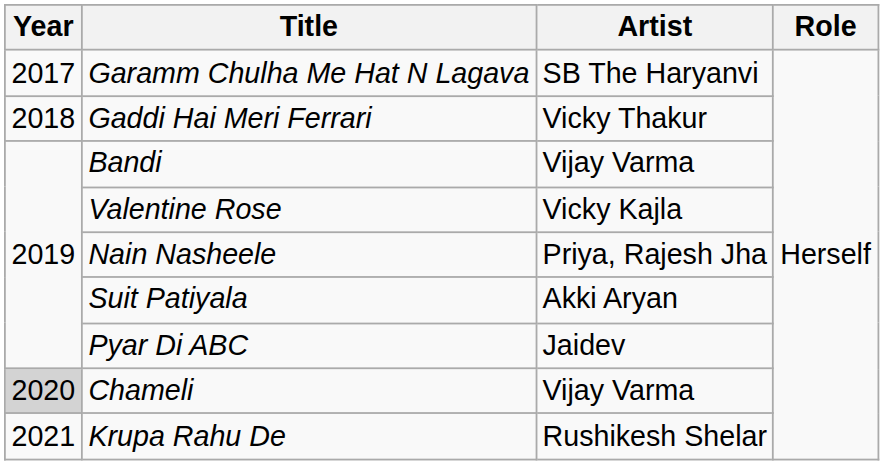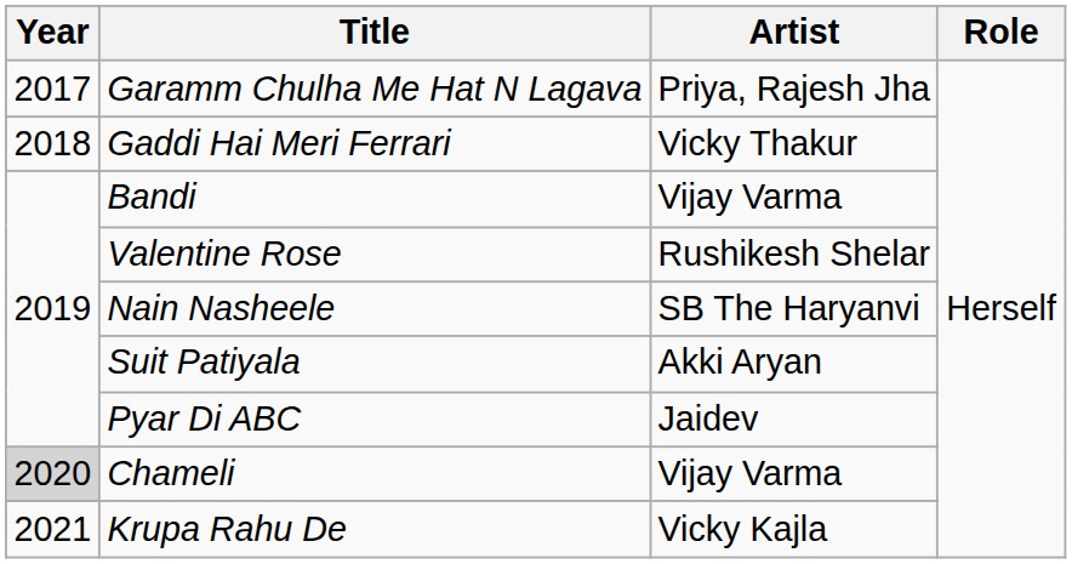 <table class="wikitable sortable">
 <tr>
 <th>Year</th>
 <th>Title</th>
 <th>Artist</th>
 <th>Role</th>
 </tr>
 <tr>
 <td>2017</td>
 <td><em>Garamm Chulha Me Hat N Lagava</em></td>
-<td>SB The Haryanvi</td>
+<td>Priya, Rajesh Jha</td>
 <td rowspan="9">Herself</td>
 </tr>
 <tr>
 <td>2018</td>
 <td><em>Gaddi Hai Meri Ferrari</em></td>
 <td>Vicky Thakur</td>
 </tr>
 <tr>
 <td rowspan="5">2019</td>
 <td><em>Bandi</em></td>
 <td>Vijay Varma</td>
 </tr>
 <tr>
 <td><em>Valentine Rose</em></td>
-<td>Vicky Kajla</td>
+<td>Rushikesh Shelar</td>
 </tr>
 <tr>
 <td><em>Nain Nasheele</em></td>
-<td>Priya, Rajesh Jha</td>
+<td>SB The Haryanvi</td>
 </tr>
 <tr>
 <td><em>Suit Patiyala</em></td>
 <td>Akki Aryan</td>
 </tr>
 <tr>
 <td><em>Pyar Di ABC</em></td>
 <td>Jaidev</td>
 </tr>
 <tr>
 <td style="background: lightgrey;">2020</td>
 <td><em>Chameli</em></td>
 <td>Vijay Varma</td>
 </tr>
 <tr>
 <td>2021</td>
 <td><em>Krupa Rahu De</em></td>
-<td>Rushikesh Shelar</td>
+<td>Vicky Kajla</td>
 </tr>
 </table>
